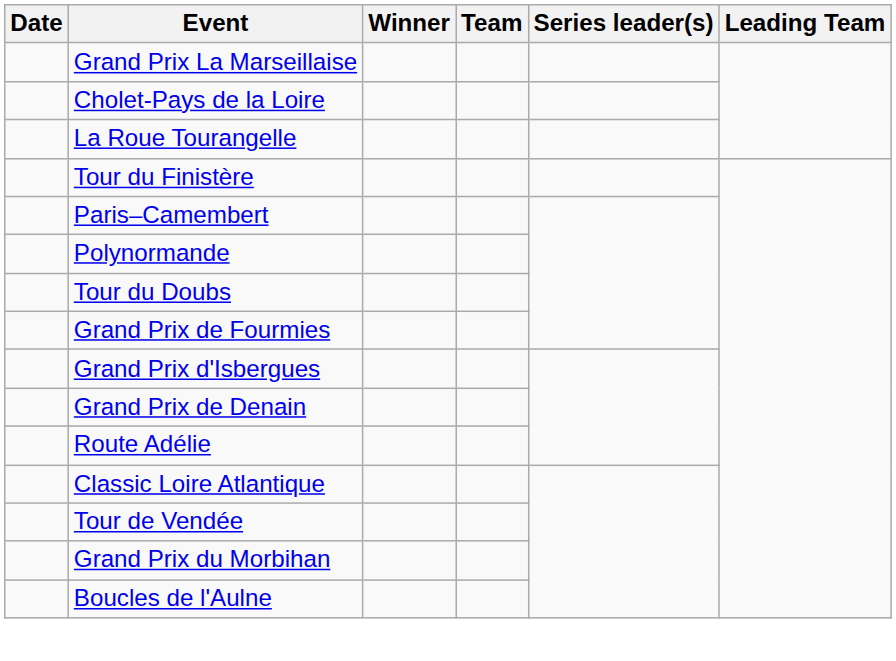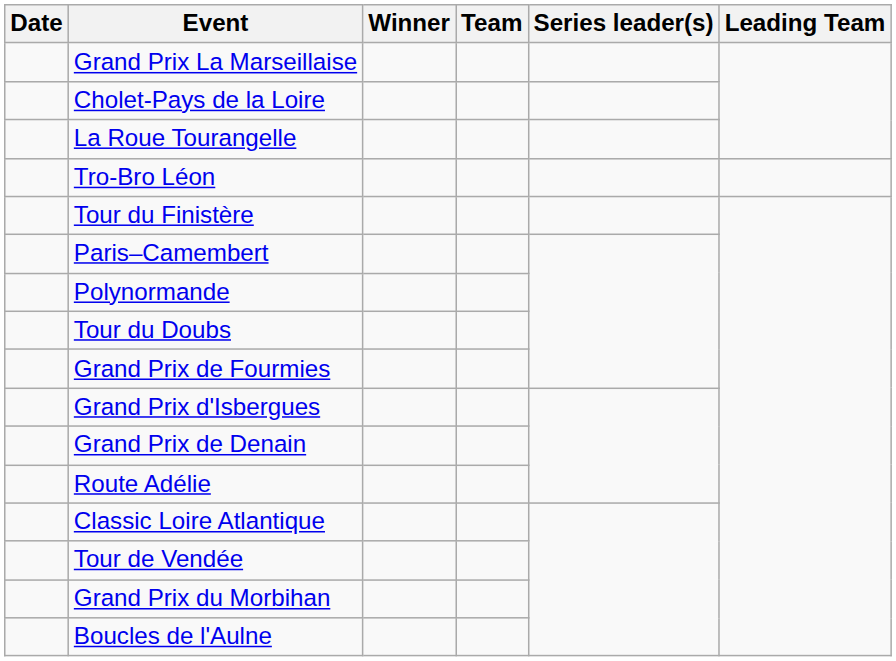 <table class="wikitable sortable">
 <tr>
 <th>Date</th>
 <th>Event</th>
 <th>Winner</th>
 <th>Team</th>
 <th class="unsortable">Series leader(s)</th>
 <th class="unsortable">Leading Team</th>
 </tr>
 <tr>
 <td></td>
 <td><a href='#'>Grand Prix La Marseillaise</a></td>
 <td></td>
 <td></td>
 <td></td>
 <td rowspan="3"></td>
 </tr>
 <tr>
 <td></td>
 <td><a href='#'>Cholet-Pays de la Loire</a></td>
 <td></td>
 <td></td>
 <td></td>
 </tr>
 <tr>
 <td></td>
 <td><a href='#'>La Roue Tourangelle</a></td>
+<td></td>
+<td></td>
+<td></td>
+</tr>
+<tr>
+<td></td>
+<td><a href='#'>Tro-Bro Léon</a></td>
+<td></td>
 <td></td>
 <td></td>
 <td></td>
 </tr>
 <tr>
 <td></td>
 <td><a href='#'>Tour du Finistère</a></td>
 <td></td>
 <td></td>
 <td></td>
 <td rowspan="12"></td>
 </tr>
 <tr>
 <td></td>
 <td><a href='#'>Paris–Camembert</a></td>
 <td></td>
 <td></td>
 <td rowspan="4"></td>
 </tr>
 <tr>
 <td></td>
 <td><a href='#'>Polynormande</a></td>
 <td></td>
 <td></td>
 </tr>
 <tr>
 <td></td>
 <td><a href='#'>Tour du Doubs</a></td>
 <td></td>
 <td></td>
 </tr>
 <tr>
 <td></td>
 <td><a href='#'>Grand Prix de Fourmies</a></td>
 <td></td>
 <td></td>
 </tr>
 <tr>
 <td></td>
 <td><a href='#'>Grand Prix d'Isbergues</a></td>
 <td></td>
 <td></td>
 <td rowspan="3"></td>
 </tr>
 <tr>
 <td></td>
 <td><a href='#'>Grand Prix de Denain</a></td>
 <td></td>
 <td></td>
 </tr>
 <tr>
 <td></td>
 <td><a href='#'>Route Adélie</a></td>
 <td></td>
 <td></td>
 </tr>
 <tr>
 <td></td>
 <td><a href='#'>Classic Loire Atlantique</a></td>
 <td></td>
 <td></td>
 <td rowspan="4"></td>
 </tr>
 <tr>
 <td></td>
 <td><a href='#'>Tour de Vendée</a></td>
 <td></td>
 <td></td>
 </tr>
 <tr>
 <td></td>
 <td><a href='#'>Grand Prix du Morbihan</a></td>
 <td></td>
 <td></td>
 </tr>
 <tr>
 <td></td>
 <td><a href='#'>Boucles de l'Aulne</a></td>
 <td></td>
 <td></td>
 </tr>
 </table>
